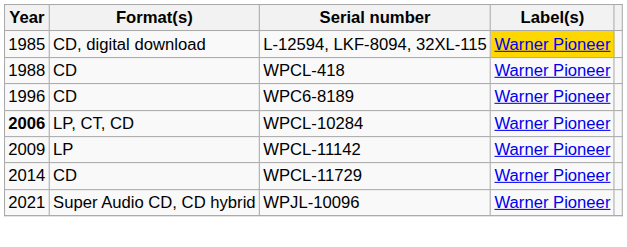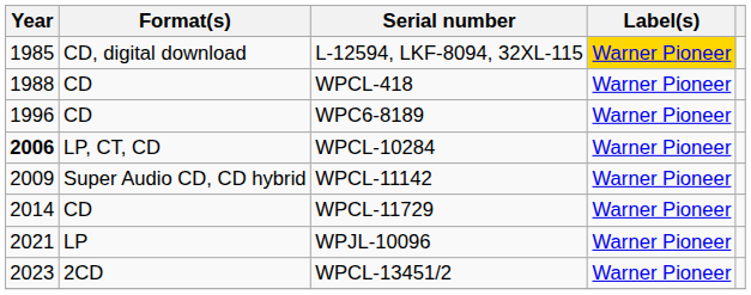 <table class="wikitable sortable plainrowheaders">
 <tr>
 <th scope="col">Year</th>
 <th scope="col">Format(s)</th>
 <th scope="col">Serial number</th>
 <th scope="col">Label(s)</th>
 <th scope="col"></th>
 </tr>
 <tr>
 <td>1985</td>
 <td>CD, digital download</td>
 <td>L-12594, LKF-8094, 32XL-115</td>
 <td style="background: gold;"><a href='#'>Warner Pioneer</a></td>
 <td></td>
 </tr>
 <tr>
 <td>1988</td>
 <td>CD</td>
 <td>WPCL-418</td>
 <td><a href='#'>Warner Pioneer</a></td>
 <td></td>
 </tr>
 <tr>
 <td>1996</td>
 <td>CD</td>
 <td>WPC6-8189</td>
 <td><a href='#'>Warner Pioneer</a></td>
 <td></td>
 </tr>
 <tr>
 <td><strong>2006</strong></td>
 <td>LP, CT, CD</td>
 <td>WPCL-10284</td>
 <td><a href='#'>Warner Pioneer</a></td>
 <td></td>
 </tr>
 <tr>
 <td>2009</td>
-<td>LP</td>
+<td>Super Audio CD, CD hybrid</td>
 <td>WPCL-11142</td>
 <td><a href='#'>Warner Pioneer</a></td>
 <td></td>
 </tr>
 <tr>
 <td>2014</td>
 <td>CD</td>
 <td>WPCL-11729</td>
 <td><a href='#'>Warner Pioneer</a></td>
 <td></td>
 </tr>
 <tr>
 <td>2021</td>
-<td>Super Audio CD, CD hybrid</td>
+<td>LP</td>
 <td>WPJL-10096</td>
+<td><a href='#'>Warner Pioneer</a></td>
+<td></td>
+</tr>
+<tr>
+<td>2023</td>
+<td>2CD</td>
+<td>WPCL-13451/2</td>
 <td><a href='#'>Warner Pioneer</a></td>
 <td></td>
 </tr>
 <tr>
 </tr>
 </table>
